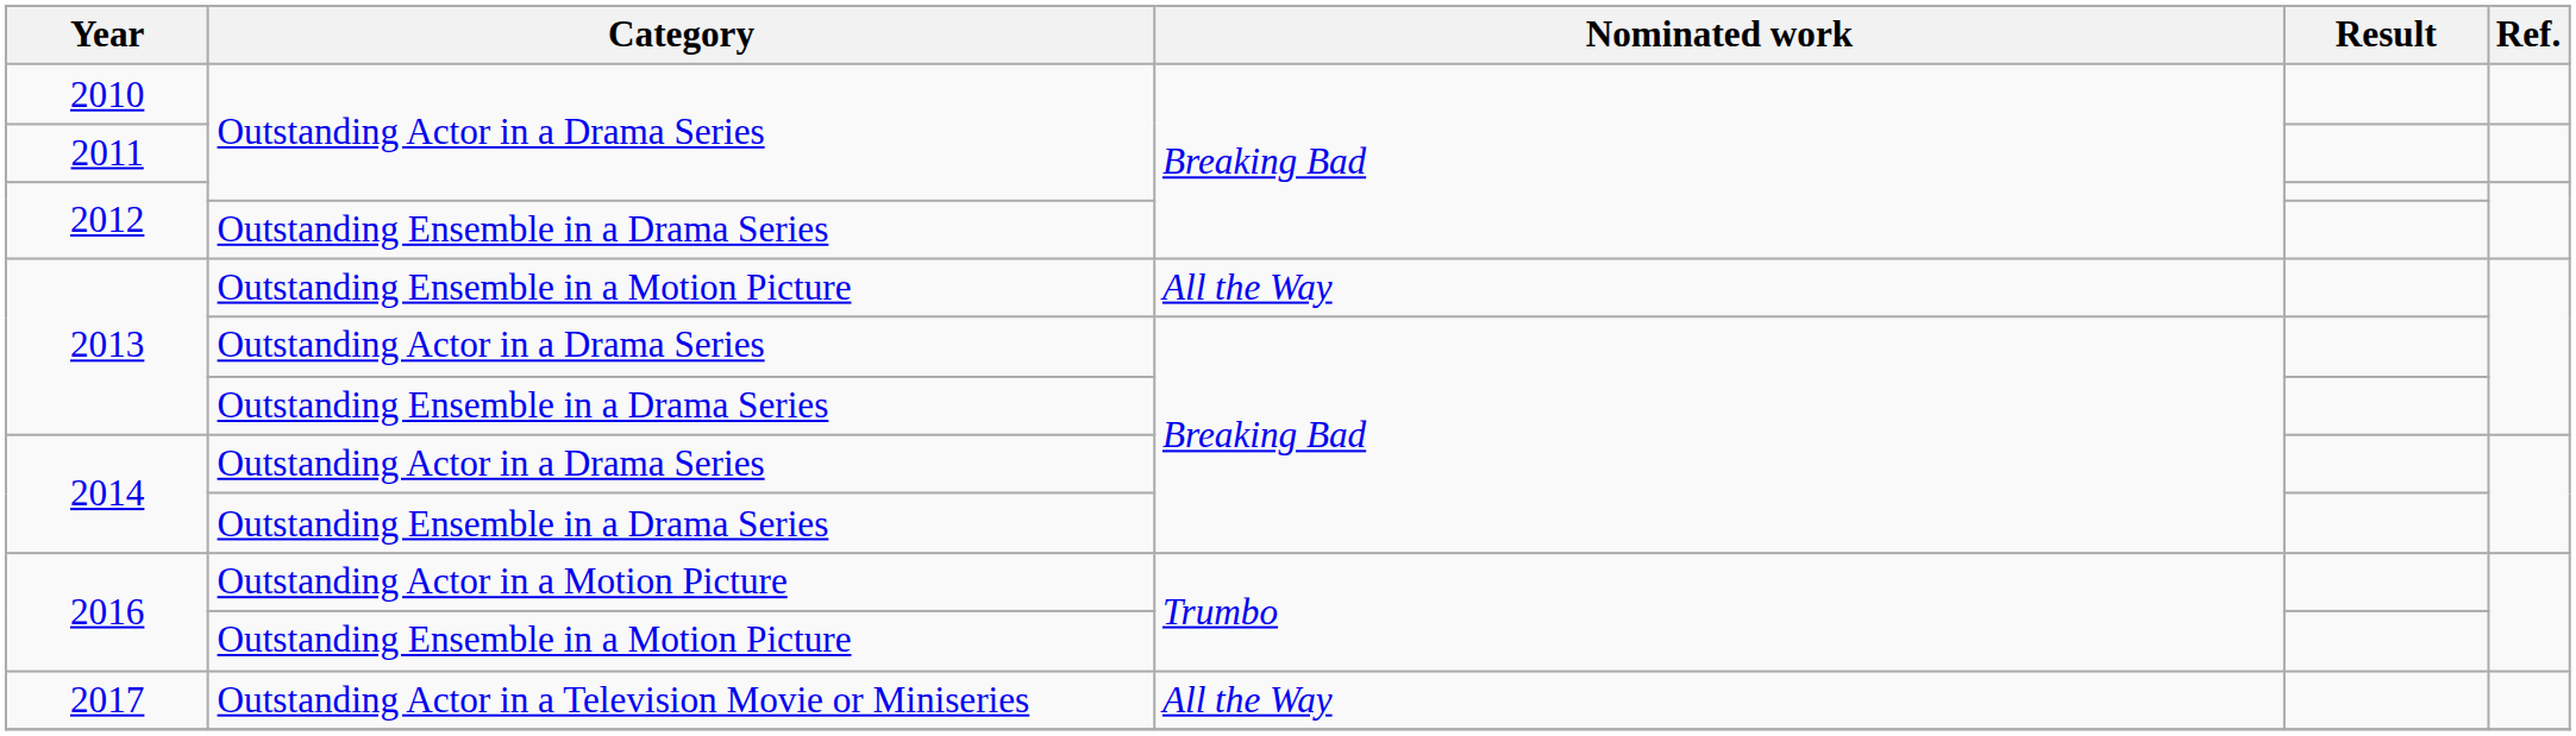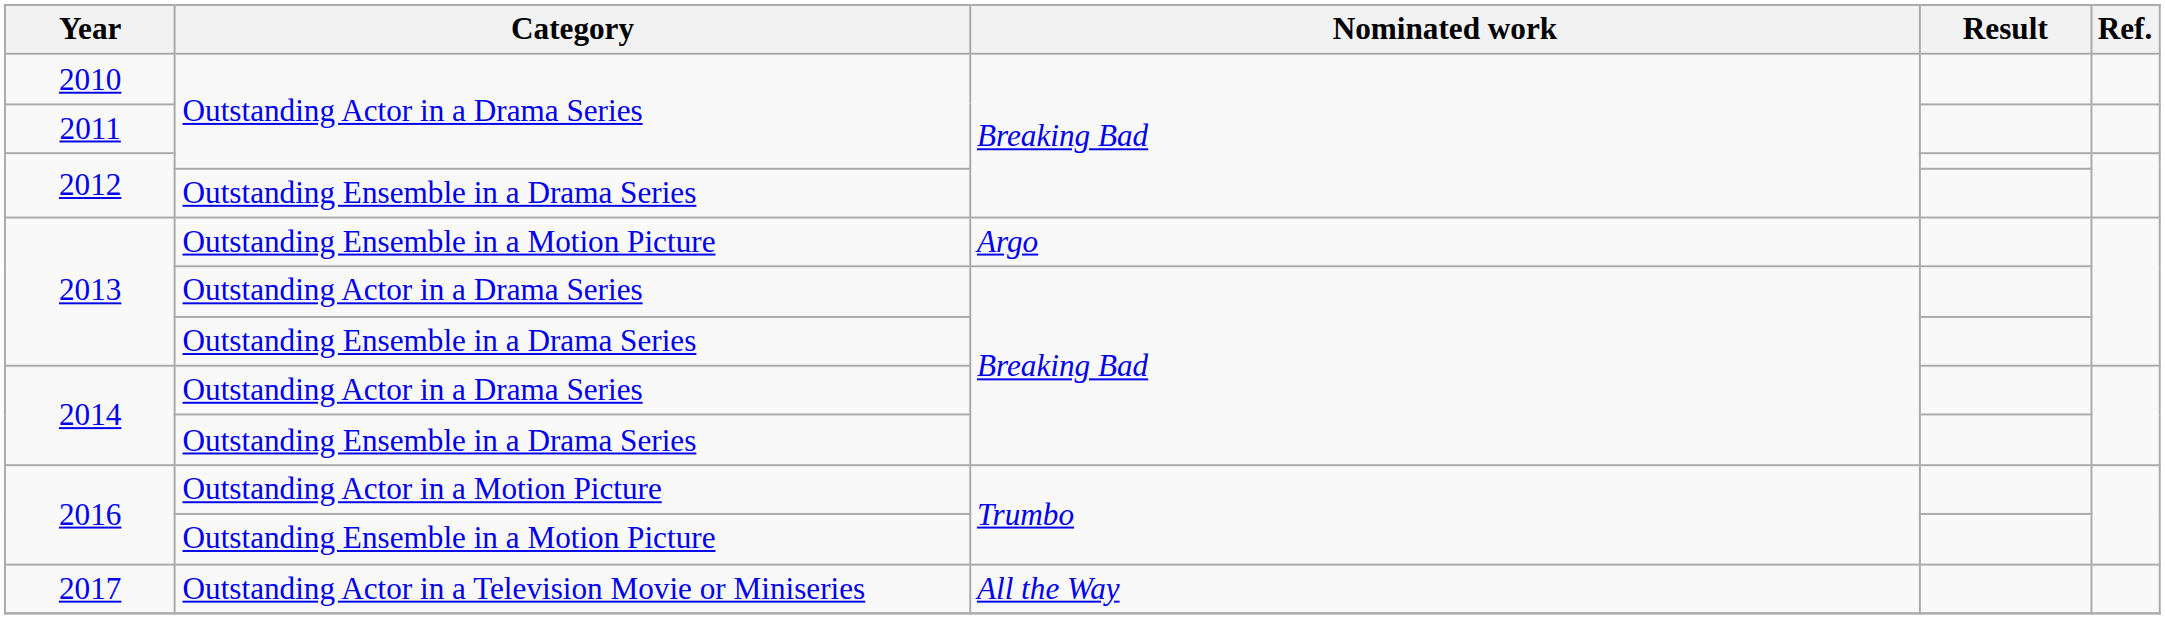 <table class=wikitable>
 <tr>
 <th scope="col" style="width:5em;">Year</th>
 <th scope="col" style="width:25em;">Category</th>
 <th scope="col" style="width:30em;">Nominated work</th>
 <th scope="col" style="width:5em;">Result</th>
 <th>Ref.</th>
 </tr>
 <tr>
 <td style="text-align:center;"><a href='#'>2010</a></td>
 <td rowspan="3"><a href='#'>Outstanding Actor in a Drama Series</a></td>
 <td rowspan="4"><em><a href='#'>Breaking Bad</a></em></td>
 <td></td>
 <td style="text-align:center;"></td>
 </tr>
 <tr>
 <td style="text-align:center;"><a href='#'>2011</a></td>
 <td></td>
 <td style="text-align:center;"></td>
 </tr>
 <tr>
 <td style="text-align:center;", rowspan=2><a href='#'>2012</a></td>
 <td></td>
 <td style="text-align:center;" rowspan="2"></td>
 </tr>
 <tr>
 <td><a href='#'>Outstanding Ensemble in a Drama Series</a></td>
 <td></td>
 </tr>
 <tr>
 <td style="text-align:center;", rowspan=3><a href='#'>2013</a></td>
 <td><a href='#'>Outstanding Ensemble in a Motion Picture</a></td>
-<td><em><a href='#'>All the Way</a></em></td>
+<td><em><a href='#'>Argo</a></em></td>
 <td></td>
 <td style="text-align:center;" rowspan="3"></td>
 </tr>
 <tr>
 <td><a href='#'>Outstanding Actor in a Drama Series</a></td>
 <td rowspan="4"><em><a href='#'>Breaking Bad</a></em></td>
 <td></td>
 </tr>
 <tr>
 <td><a href='#'>Outstanding Ensemble in a Drama Series</a></td>
 <td></td>
 </tr>
 <tr>
 <td style="text-align:center;", rowspan=2><a href='#'>2014</a></td>
 <td><a href='#'>Outstanding Actor in a Drama Series</a></td>
 <td></td>
 <td style="text-align:center;" rowspan="2"></td>
 </tr>
 <tr>
 <td><a href='#'>Outstanding Ensemble in a Drama Series</a></td>
 <td></td>
 </tr>
 <tr>
 <td style="text-align:center;", rowspan=2><a href='#'>2016</a></td>
 <td><a href='#'>Outstanding Actor in a Motion Picture</a></td>
 <td rowspan="2"><em><a href='#'>Trumbo</a></em></td>
 <td></td>
 <td style="text-align:center;" rowspan="2"></td>
 </tr>
 <tr>
 <td><a href='#'>Outstanding Ensemble in a Motion Picture</a></td>
 <td></td>
 </tr>
 <tr>
 <td style="text-align:center;"><a href='#'>2017</a></td>
 <td><a href='#'>Outstanding Actor in a Television Movie or Miniseries</a></td>
 <td><em><a href='#'>All the Way</a></em></td>
 <td></td>
 <td style="text-align:center;"></td>
 </tr>
 <tr>
 </tr>
 </table>
